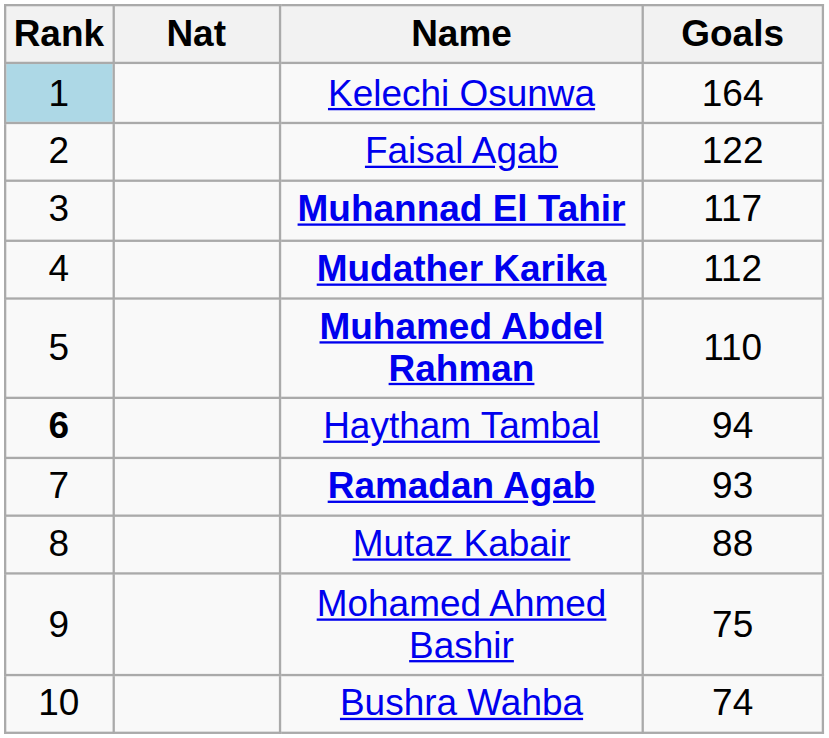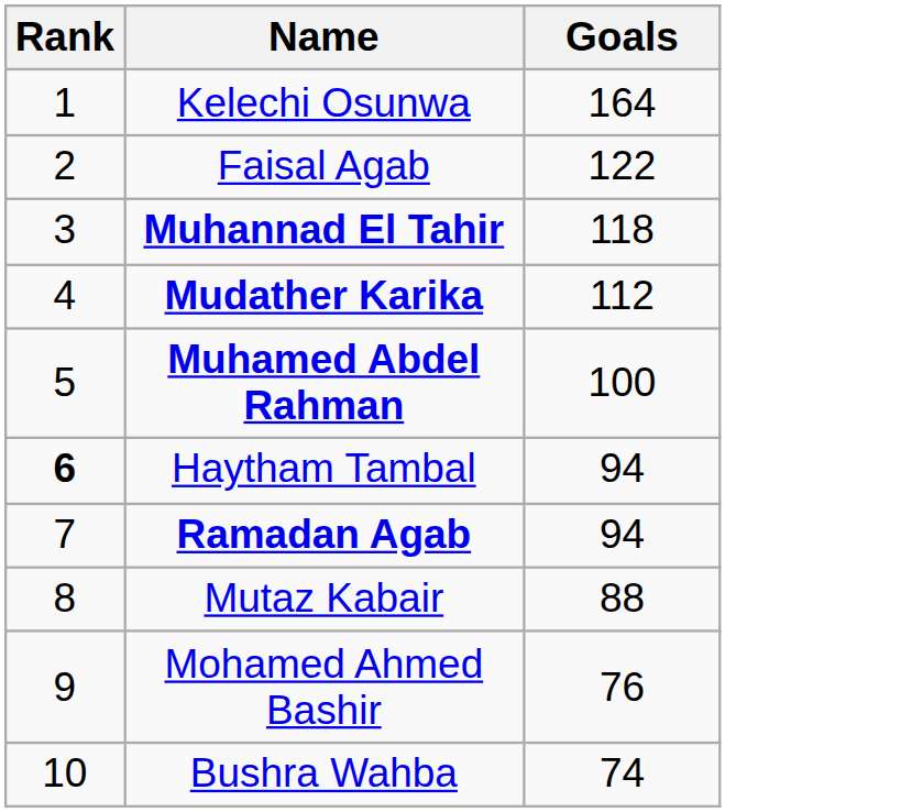 <table class="wikitable sortable">
 <tr>
 <th width=20>Rank</th>
-<th width=65>Nat</th>
 <th width=150>Name</th>
 <th width=70>Goals</th>
 </tr>
 <tr style="text-align:center;">
-<td style="background: lightblue;">1</td>
-<td></td>
+<td>1</td>
 <td align=center><a href='#'>Kelechi Osunwa</a></td>
 <td>164</td>
 </tr>
 <tr align=center>
 <td>2</td>
-<td></td>
 <td align=center><a href='#'>Faisal Agab</a></td>
 <td>122</td>
 </tr>
 <tr align=center>
 <td>3</td>
-<td></td>
 <td align=center><strong><a href='#'>Muhannad El Tahir</a></strong></td>
-<td>117</td>
+<td>118</td>
 </tr>
 <tr align=center>
 <td>4</td>
-<td></td>
 <td align=center><strong><a href='#'>Mudather Karika</a></strong></td>
 <td>112</td>
 </tr>
 <tr align=center>
 <td>5</td>
-<td></td>
 <td align=center><strong><a href='#'>Muhamed Abdel Rahman</a></strong></td>
-<td>110</td>
+<td>100</td>
 </tr>
 <tr align=center>
 <td><strong>6</strong></td>
-<td></td>
 <td align=center><a href='#'>Haytham Tambal</a></td>
 <td>94</td>
 </tr>
 <tr align=center>
 <td>7</td>
-<td></td>
 <td align=center><strong><a href='#'>Ramadan Agab</a></strong></td>
-<td>93</td>
+<td>94</td>
 </tr>
 <tr align=center>
 <td>8</td>
-<td></td>
 <td align=center><a href='#'>Mutaz Kabair</a></td>
 <td>88</td>
 </tr>
 <tr align=center>
 <td>9</td>
-<td></td>
 <td align=center><a href='#'>Mohamed Ahmed Bashir</a></td>
-<td>75</td>
+<td>76</td>
 </tr>
 <tr align=center>
 <td>10</td>
-<td></td>
 <td align=center><a href='#'>Bushra Wahba</a></td>
 <td>74</td>
 </tr>
 </table>
